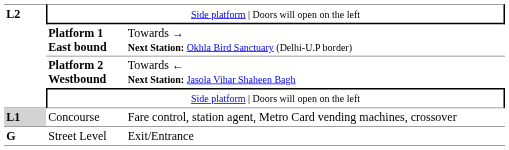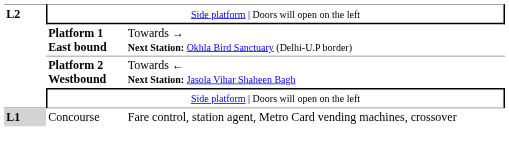 <table table border=0 cellspacing=0 cellpadding=3>
 <tr>
 <td style="border-top:solid 1px grey;border-bottom:solid 1px grey;" width=50 rowspan=4 valign=top><strong>L2</strong></td>
 <td style="border-top:solid 1px grey;border-right:solid 2px black;border-left:solid 2px black;border-bottom:solid 2px black;text-align:center;" colspan=2><small><a href='#'>Side platform</a> | Doors will open on the left </small></td>
 </tr>
 <tr>
 <td style="border-bottom:solid 1px grey;" width=100><span><strong>Platform 1</strong><br><strong>East bound</strong></span></td>
 <td style="border-bottom:solid 1px grey;" width=500>Towards → <br><small><strong>Next Station:</strong> <a href='#'>Okhla Bird Sanctuary</a> (Delhi-U.P border)</small></td>
 </tr>
 <tr>
 <td><span><strong>Platform 2</strong><br><strong>Westbound</strong></span></td>
 <td><span></span>Towards ← <br><small><strong>Next Station:</strong> <a href='#'>Jasola Vihar Shaheen Bagh</a></small></td>
 </tr>
 <tr>
 <td style="border-top:solid 2px black;border-right:solid 2px black;border-left:solid 2px black;border-bottom:solid 1px grey;text-align:center;" colspan=2><small><a href='#'>Side platform</a> | Doors will open on the left </small></td>
 </tr>
 <tr>
 <td valign=top style="background: lightgrey;"><strong>L1</strong></td>
 <td valign=top>Concourse</td>
 <td valign=top>Fare control, station agent, Metro Card vending machines, crossover</td>
 </tr>
 <tr>
-<td style="border-bottom:solid 1px grey;border-top:solid 1px grey;" width=50 valign=top><strong>G</strong></td>
-<td style="border-top:solid 1px grey;border-bottom:solid 1px grey;" width=100 valign=top>Street Level</td>
-<td style="border-top:solid 1px grey;border-bottom:solid 1px grey;" width=500 valign=top>Exit/Entrance</td>
-</tr>
-<tr>
 </tr>
 </table>
